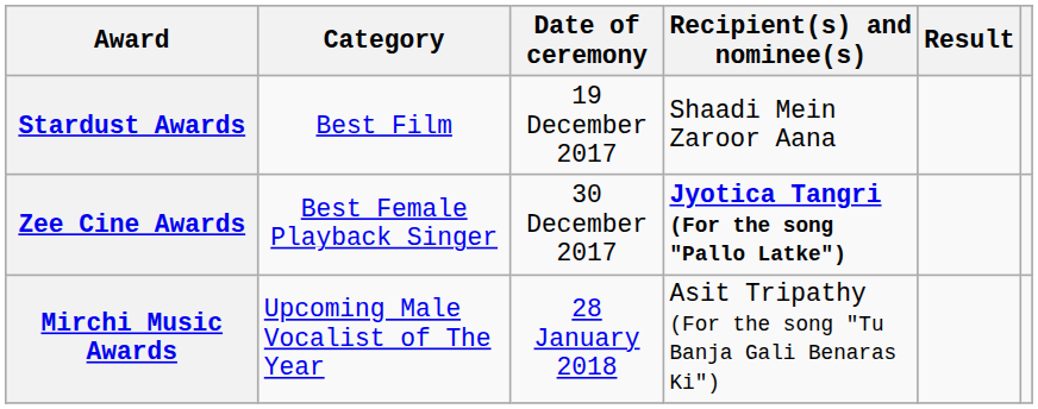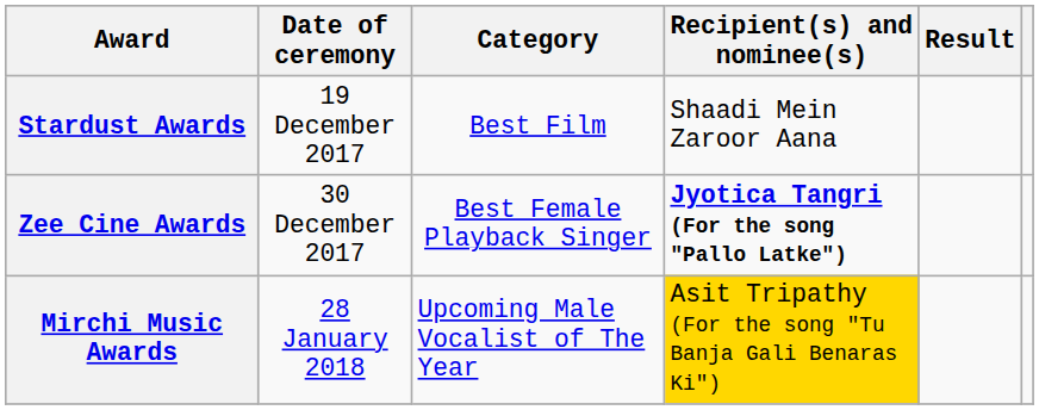 <table width="85%" class="wikitable plainrowheaders sortable">
 <tr>
 <th width="25%">Award</th>
+<th width="15%">Date of ceremony</th>
 <th width="25%">Category</th>
-<th width="15%">Date of ceremony</th>
 <th width="25%">Recipient(s) and nominee(s)</th>
 <th width="10%">Result</th>
 <th scope="col" class="unsortable"></th>
 </tr>
 <tr>
 <th scope="row"><a href='#'>Stardust Awards</a></th>
+<td style="text-align:center;">19 December 2017</td>
 <td align="center"><a href='#'>Best Film</a></td>
-<td style="text-align:center;">19 December 2017</td>
 <td>Shaadi Mein Zaroor Aana</td>
 <td></td>
 <td style="text-align:center;"></td>
 </tr>
 <tr>
 <th scope="row"><a href='#'>Zee Cine Awards</a></th>
+<td style="text-align:center;">30 December 2017</td>
 <td align="center"><a href='#'>Best Female Playback Singer</a></td>
-<td style="text-align:center;">30 December 2017</td>
 <td><strong><a href='#'>Jyotica Tangri</a><br><small>(For the song "Pallo Latke")</small></strong></td>
 <td></td>
 <td style="text-align:center;"></td>
 </tr>
 <tr>
 <th scope="row"><a href='#'>Mirchi Music Awards</a></th>
+<td style="text-align:center;"><a href='#'>28 January 2018</a></td>
 <td><a href='#'>Upcoming Male Vocalist of The Year</a></td>
-<td style="text-align:center;"><a href='#'>28 January 2018</a></td>
-<td>Asit Tripathy<br><small>(For the song "Tu Banja Gali Benaras Ki")</small></td>
+<td style="background: gold;">Asit Tripathy<br><small>(For the song "Tu Banja Gali Benaras Ki")</small></td>
 <td></td>
 <td style="text-align:center;"></td>
 </tr>
 </table>
